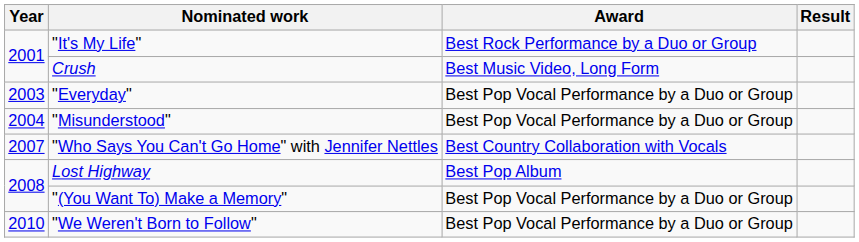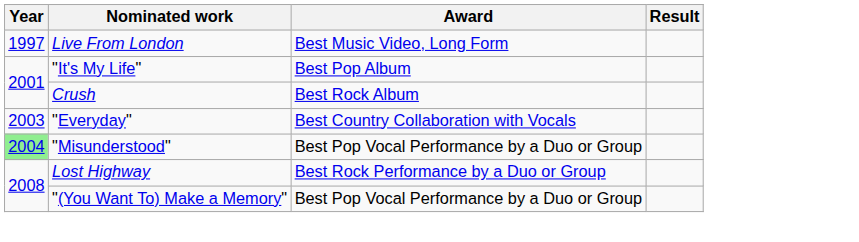 <table class="wikitable">
 <tr>
 <th>Year</th>
 <th>Nominated work</th>
 <th>Award</th>
 <th>Result</th>
 </tr>
 <tr>
+<td align=center><a href='#'>1997</a></td>
+<td><em><a href='#'>Live From London</a></em></td>
+<td><a href='#'>Best Music Video, Long Form</a></td>
+<td></td>
+</tr>
+<tr>
 <td align=center rowspan="2"><a href='#'>2001</a></td>
 <td>"<a href='#'>It's My Life</a>"</td>
-<td><a href='#'>Best Rock Performance by a Duo or Group</a></td>
+<td><a href='#'>Best Pop Album</a></td>
 <td></td>
 </tr>
 <tr>
 <td><em><a href='#'>Crush</a></em></td>
-<td><a href='#'>Best Music Video, Long Form</a></td>
+<td><a href='#'>Best Rock Album</a></td>
 <td></td>
 </tr>
 <tr>
 <td align=center><a href='#'>2003</a></td>
 <td>"<a href='#'>Everyday</a>"</td>
-<td>Best Pop Vocal Performance by a Duo or Group</td>
+<td><a href='#'>Best Country Collaboration with Vocals</a></td>
 <td></td>
 </tr>
 <tr>
-<td align=center><a href='#'>2004</a></td>
+<td align=center style="background: lightgreen;"><a href='#'>2004</a></td>
 <td>"<a href='#'>Misunderstood</a>"</td>
 <td>Best Pop Vocal Performance by a Duo or Group</td>
 <td></td>
 </tr>
 <tr>
-<td align=center><a href='#'>2007</a></td>
-<td>"<a href='#'>Who Says You Can't Go Home</a>" with <a href='#'>Jennifer Nettles</a></td>
-<td><a href='#'>Best Country Collaboration with Vocals</a></td>
-<td></td>
-</tr>
-<tr>
 <td align=center rowspan="2"><a href='#'>2008</a></td>
 <td><em><a href='#'>Lost Highway</a></em></td>
-<td><a href='#'>Best Pop Album</a></td>
+<td><a href='#'>Best Rock Performance by a Duo or Group</a></td>
 <td></td>
 </tr>
 <tr>
 <td>"<a href='#'>(You Want To) Make a Memory</a>"</td>
 <td>Best Pop Vocal Performance by a Duo or Group</td>
 <td></td>
 </tr>
-<tr>
-<td align=center><a href='#'>2010</a></td>
-<td>"<a href='#'>We Weren't Born to Follow</a>"</td>
-<td>Best Pop Vocal Performance by a Duo or Group</td>
-<td></td>
-</tr>
 </table>
